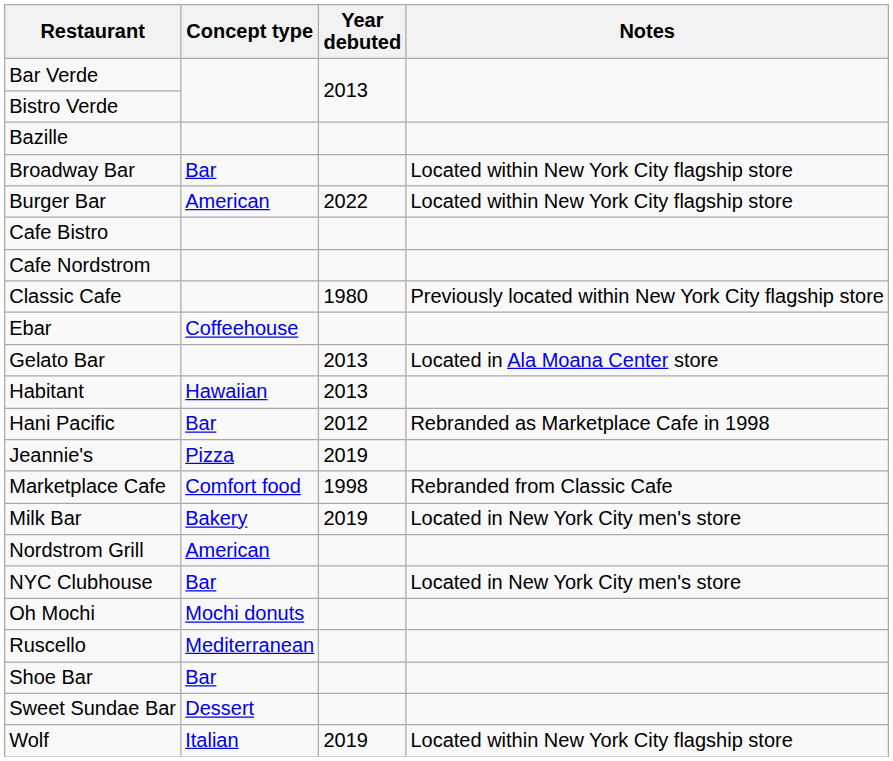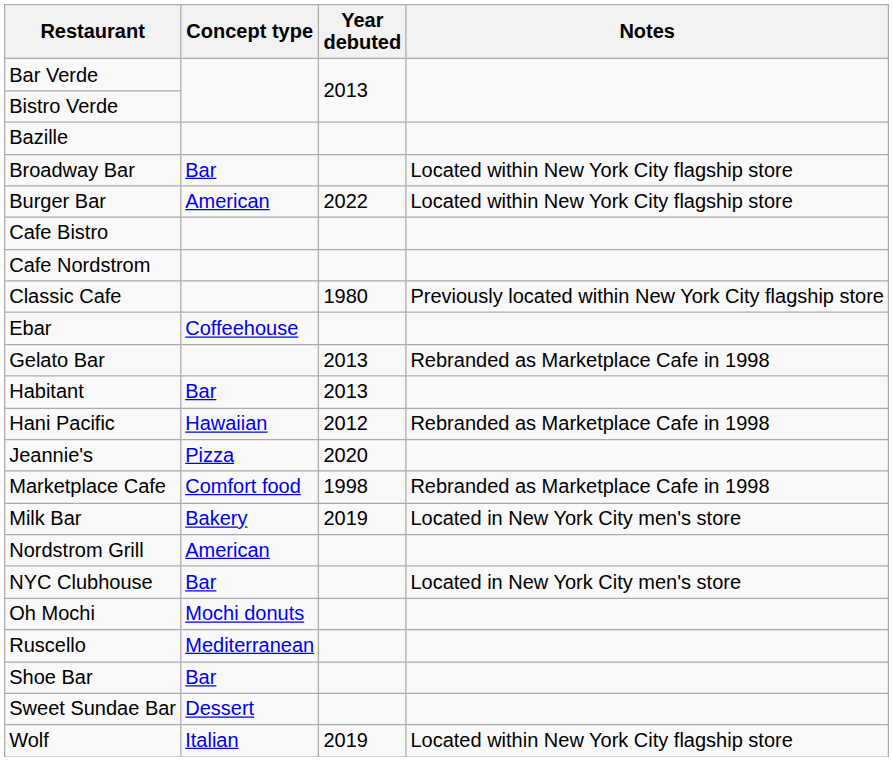 <table class="wikitable sortable">
 <tr>
 <th>Restaurant</th>
 <th>Concept type</th>
 <th>Year<br>debuted</th>
 <th class="unsortable">Notes</th>
 </tr>
 <tr>
 <td>Bar Verde</td>
 <td rowspan="2"></td>
 <td rowspan="2">2013</td>
 <td rowspan="2"></td>
 </tr>
 <tr>
 <td>Bistro Verde</td>
 </tr>
 <tr>
 <td>Bazille</td>
 <td></td>
 <td></td>
 <td></td>
 </tr>
 <tr>
 <td>Broadway Bar</td>
 <td><a href='#'>Bar</a></td>
 <td></td>
 <td>Located within New York City flagship store</td>
 </tr>
 <tr>
 <td>Burger Bar</td>
 <td><a href='#'>American</a></td>
 <td>2022</td>
 <td>Located within New York City flagship store</td>
 </tr>
 <tr>
 <td>Cafe Bistro</td>
 <td></td>
 <td></td>
 <td></td>
 </tr>
 <tr>
 <td>Cafe Nordstrom</td>
 <td></td>
 <td></td>
 <td></td>
 </tr>
 <tr>
 <td>Classic Cafe</td>
 <td></td>
 <td>1980</td>
 <td>Previously located within New York City flagship store</td>
 </tr>
 <tr>
 <td>Ebar</td>
 <td><a href='#'>Coffeehouse</a></td>
 <td></td>
 <td></td>
 </tr>
 <tr>
 <td>Gelato Bar</td>
 <td></td>
 <td>2013</td>
-<td>Located in <a href='#'>Ala Moana Center</a> store</td>
+<td>Rebranded as Marketplace Cafe in 1998</td>
 </tr>
 <tr>
 <td>Habitant</td>
-<td><a href='#'>Hawaiian</a></td>
+<td><a href='#'>Bar</a></td>
 <td>2013</td>
 <td></td>
 </tr>
 <tr>
 <td>Hani Pacific</td>
-<td><a href='#'>Bar</a></td>
+<td><a href='#'>Hawaiian</a></td>
 <td>2012</td>
 <td>Rebranded as Marketplace Cafe in 1998</td>
 </tr>
 <tr>
 <td>Jeannie's</td>
 <td><a href='#'>Pizza</a></td>
-<td>2019</td>
+<td>2020</td>
 <td></td>
 </tr>
 <tr>
 <td>Marketplace Cafe</td>
 <td><a href='#'>Comfort food</a></td>
 <td>1998</td>
-<td>Rebranded from Classic Cafe</td>
+<td>Rebranded as Marketplace Cafe in 1998</td>
 </tr>
 <tr>
 <td>Milk Bar</td>
 <td><a href='#'>Bakery</a></td>
 <td>2019</td>
 <td>Located in New York City men's store</td>
 </tr>
 <tr>
 <td>Nordstrom Grill</td>
 <td><a href='#'>American</a></td>
 <td></td>
 <td></td>
 </tr>
 <tr>
 <td>NYC Clubhouse</td>
 <td><a href='#'>Bar</a></td>
 <td></td>
 <td>Located in New York City men's store</td>
 </tr>
 <tr>
 <td>Oh Mochi</td>
 <td><a href='#'>Mochi donuts</a></td>
 <td></td>
 <td></td>
 </tr>
 <tr>
 <td>Ruscello</td>
 <td><a href='#'>Mediterranean</a></td>
 <td></td>
 <td></td>
 </tr>
 <tr>
 <td>Shoe Bar</td>
 <td><a href='#'>Bar</a></td>
 <td></td>
 <td></td>
 </tr>
 <tr>
 <td>Sweet Sundae Bar</td>
 <td><a href='#'>Dessert</a></td>
 <td></td>
 <td></td>
 </tr>
 <tr>
 <td>Wolf</td>
 <td><a href='#'>Italian</a></td>
 <td>2019</td>
 <td>Located within New York City flagship store</td>
 </tr>
 </table>
